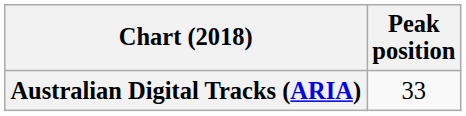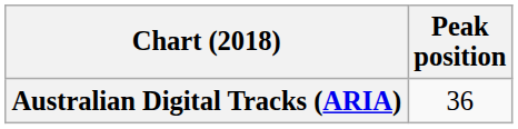 <table class="wikitable plainrowheaders" style="text-align:center;">
 <tr>
 <th>Chart (2018)</th>
 <th>Peak<br>position</th>
 </tr>
 <tr>
 <th scope="row">Australian Digital Tracks (<a href='#'>ARIA</a>)</th>
-<td>33</td>
+<td>36</td>
 </tr>
 </table>
